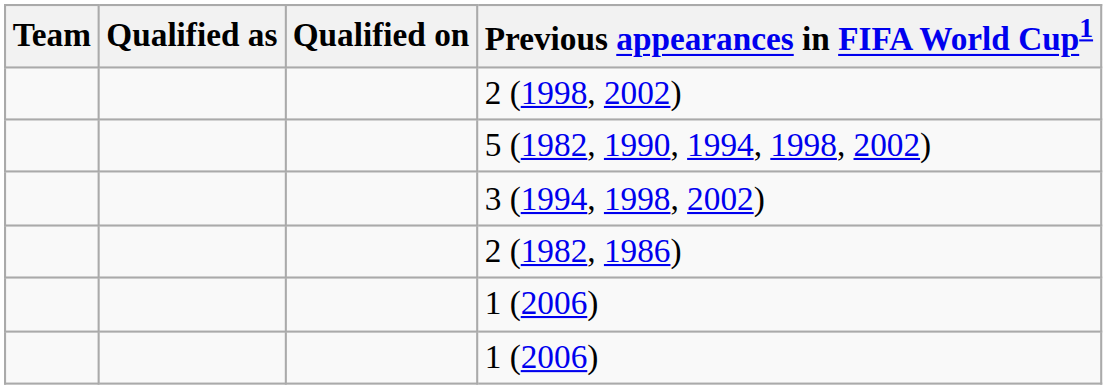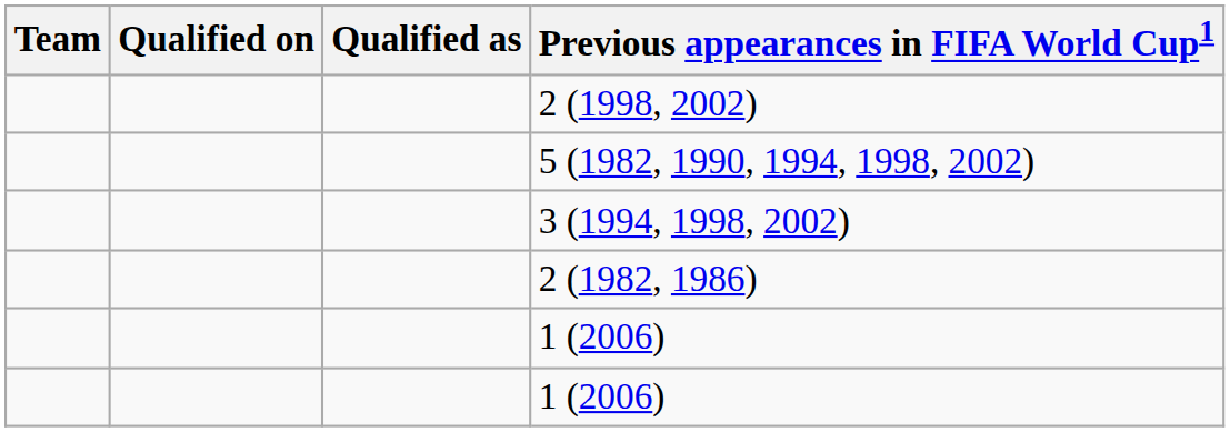 <table class="wikitable sortable">
 <tr>
 <th>Team</th>
+<th>Qualified on</th>
 <th>Qualified as</th>
-<th>Qualified on</th>
 <th data-sort-type="number">Previous <a href='#'>appearances</a> in <a href='#'>FIFA World Cup</a><sup><a href='#'>1</a></sup></th>
 </tr>
 <tr>
 <td></td>
 <td></td>
 <td></td>
 <td>2 (<a href='#'>1998</a>, <a href='#'>2002</a>)</td>
 </tr>
 <tr>
 <td></td>
 <td></td>
 <td></td>
 <td>5 (<a href='#'>1982</a>, <a href='#'>1990</a>, <a href='#'>1994</a>, <a href='#'>1998</a>, <a href='#'>2002</a>)</td>
 </tr>
 <tr>
 <td></td>
 <td></td>
 <td></td>
 <td>3 (<a href='#'>1994</a>, <a href='#'>1998</a>, <a href='#'>2002</a>)</td>
 </tr>
 <tr>
 <td></td>
 <td></td>
 <td></td>
 <td>2 (<a href='#'>1982</a>, <a href='#'>1986</a>)</td>
 </tr>
 <tr>
 <td></td>
 <td></td>
 <td></td>
 <td>1 (<a href='#'>2006</a>)</td>
 </tr>
 <tr>
 <td></td>
 <td></td>
 <td></td>
 <td>1 (<a href='#'>2006</a>)</td>
 </tr>
 </table>
